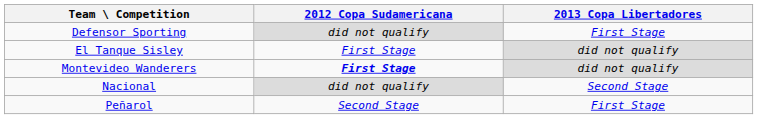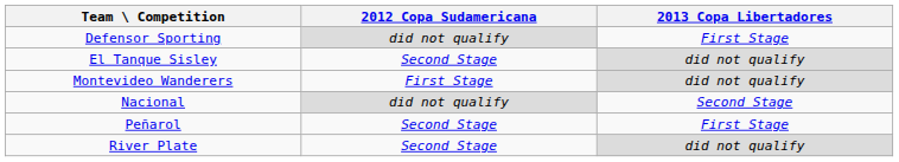 <table class="wikitable">
 <tr>
 <th width=20%>Team \ Competition</th>
 <th width=20%><a href='#'>2012 Copa Sudamericana</a></th>
 <th width=20%><a href='#'>2013 Copa Libertadores</a></th>
 </tr>
 <tr align="center">
 <td><a href='#'>Defensor Sporting</a></td>
 <td bgcolor="#DCDCDC"><em>did not qualify</em></td>
 <td><em><a href='#'>First Stage</a></em></td>
 </tr>
 <tr align="center">
 <td><a href='#'>El Tanque Sisley</a></td>
-<td><em><a href='#'>First Stage</a></em></td>
+<td><em><a href='#'>Second Stage</a></em></td>
 <td bgcolor="#DCDCDC"><em>did not qualify</em></td>
 </tr>
 <tr align="center">
 <td><a href='#'>Montevideo Wanderers</a></td>
-<td><strong><em><a href='#'>First Stage</a></em></strong></td>
+<td><em><a href='#'>First Stage</a></em></td>
 <td bgcolor="#DCDCDC"><em>did not qualify</em></td>
 </tr>
 <tr align="center">
 <td><a href='#'>Nacional</a></td>
 <td bgcolor="#DCDCDC"><em>did not qualify</em></td>
 <td><em><a href='#'>Second Stage</a></em></td>
 </tr>
 <tr align="center">
 <td><a href='#'>Peñarol</a></td>
 <td><em><a href='#'>Second Stage</a></em></td>
 <td><em><a href='#'>First Stage</a></em></td>
 </tr>
+<tr align="center">
+<td><a href='#'>River Plate</a></td>
+<td><em><a href='#'>Second Stage</a></em></td>
+<td bgcolor="#DCDCDC"><em>did not qualify</em></td>
+</tr>
 </table>
